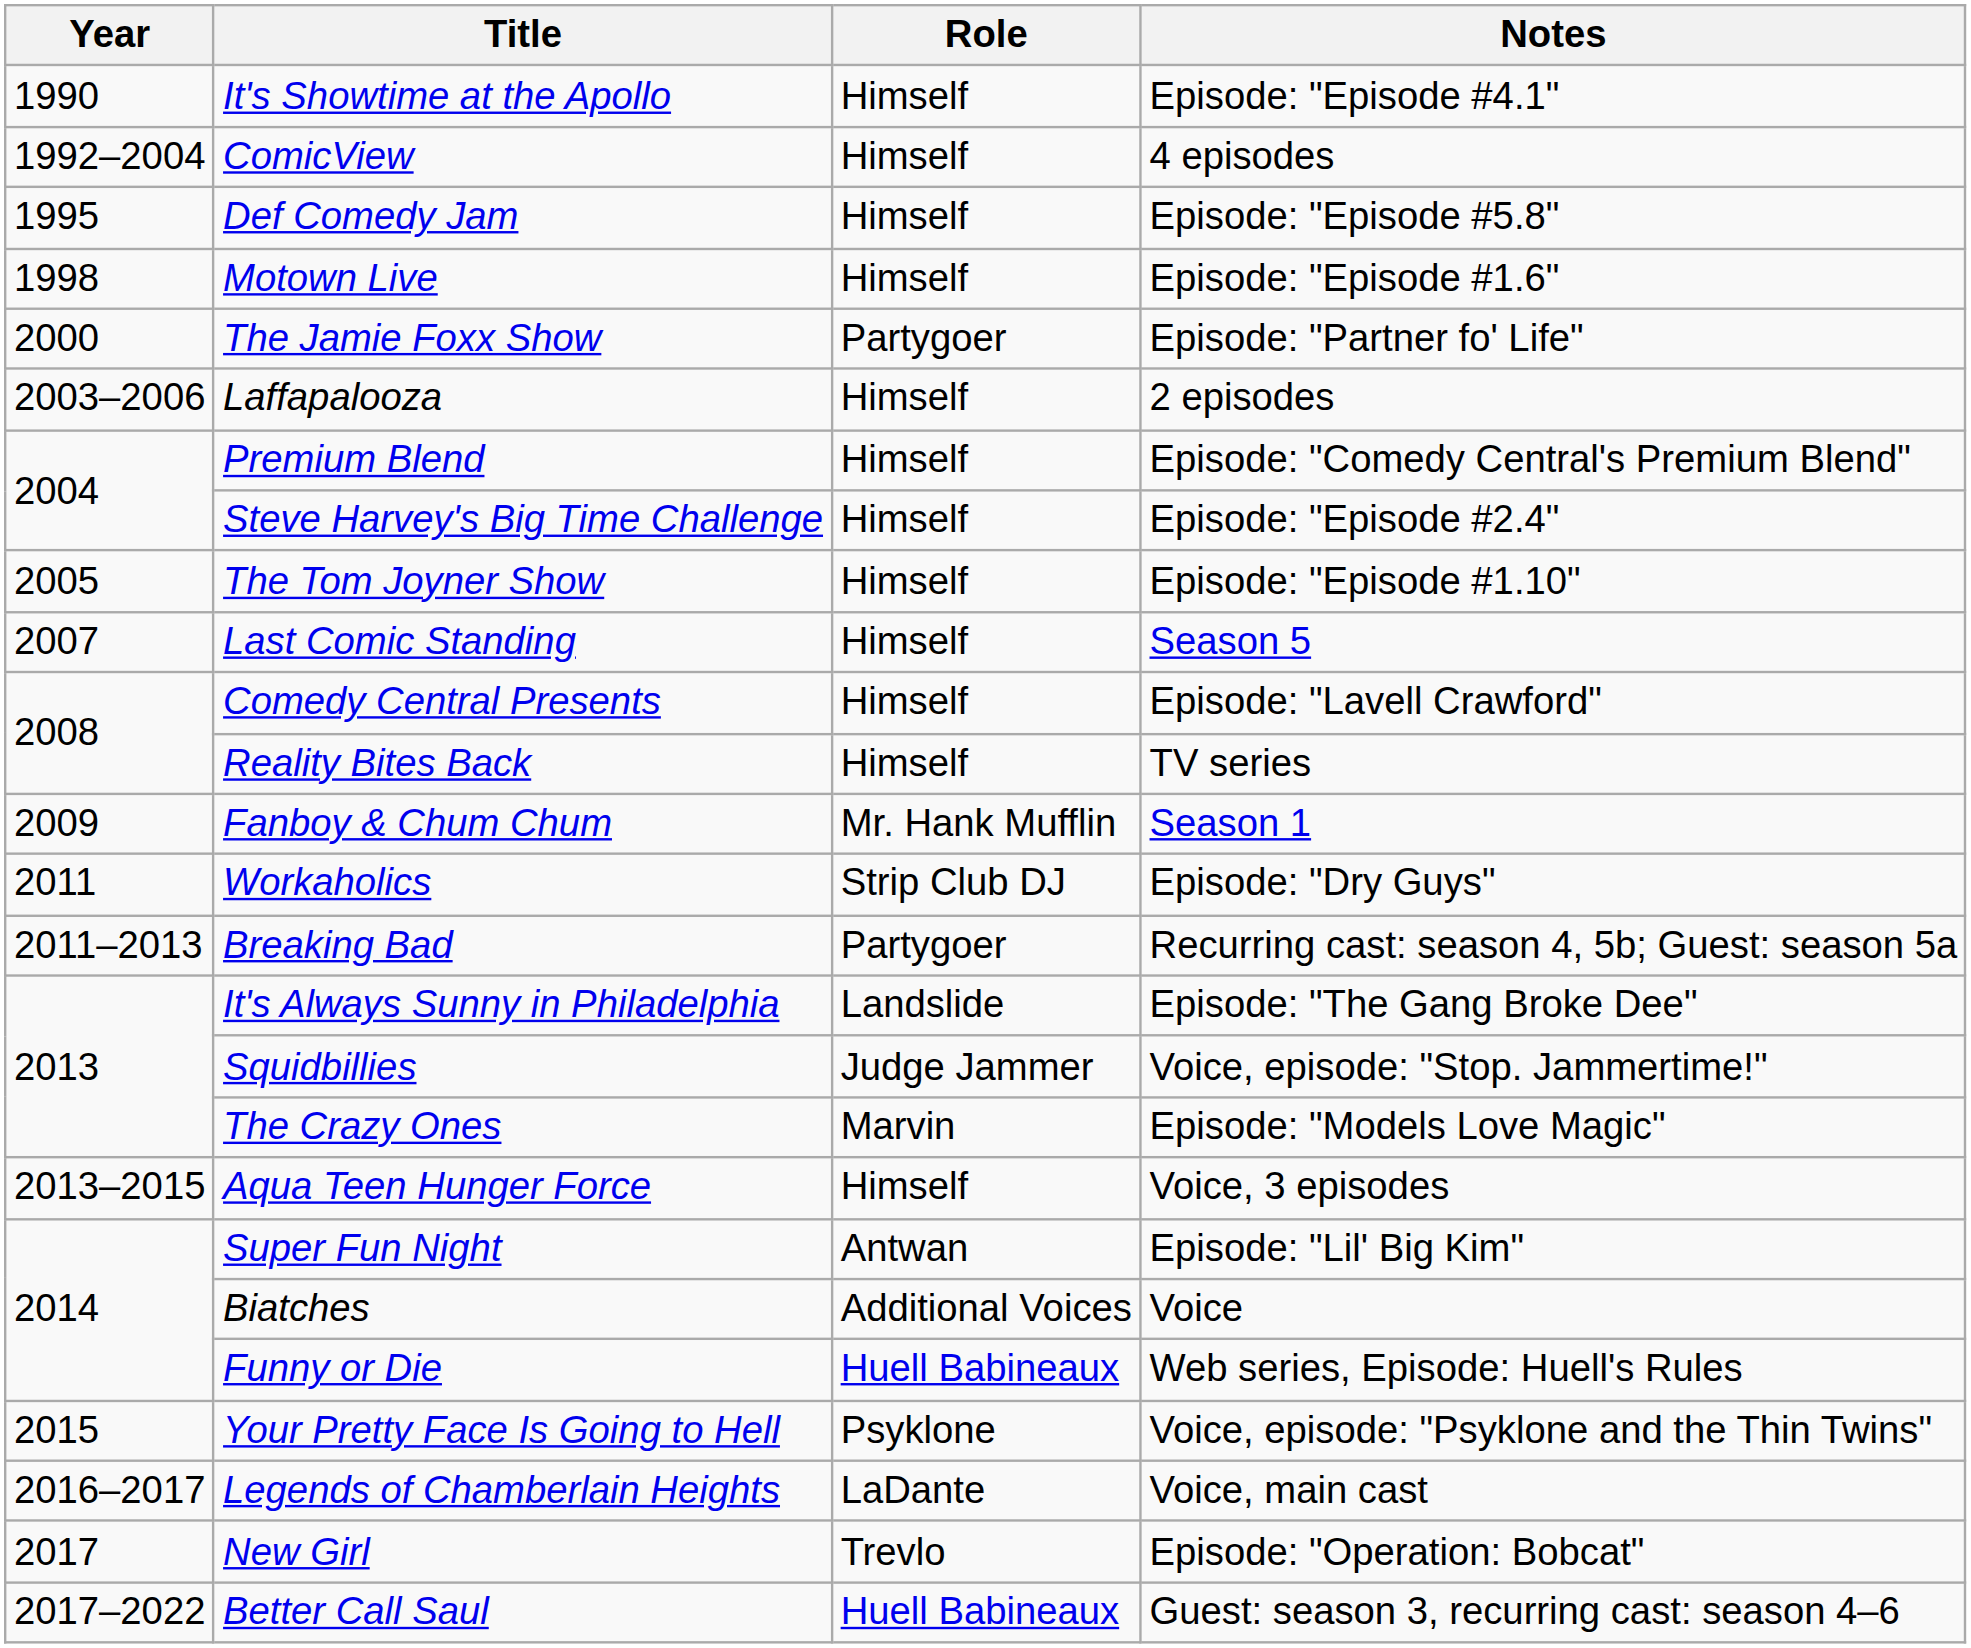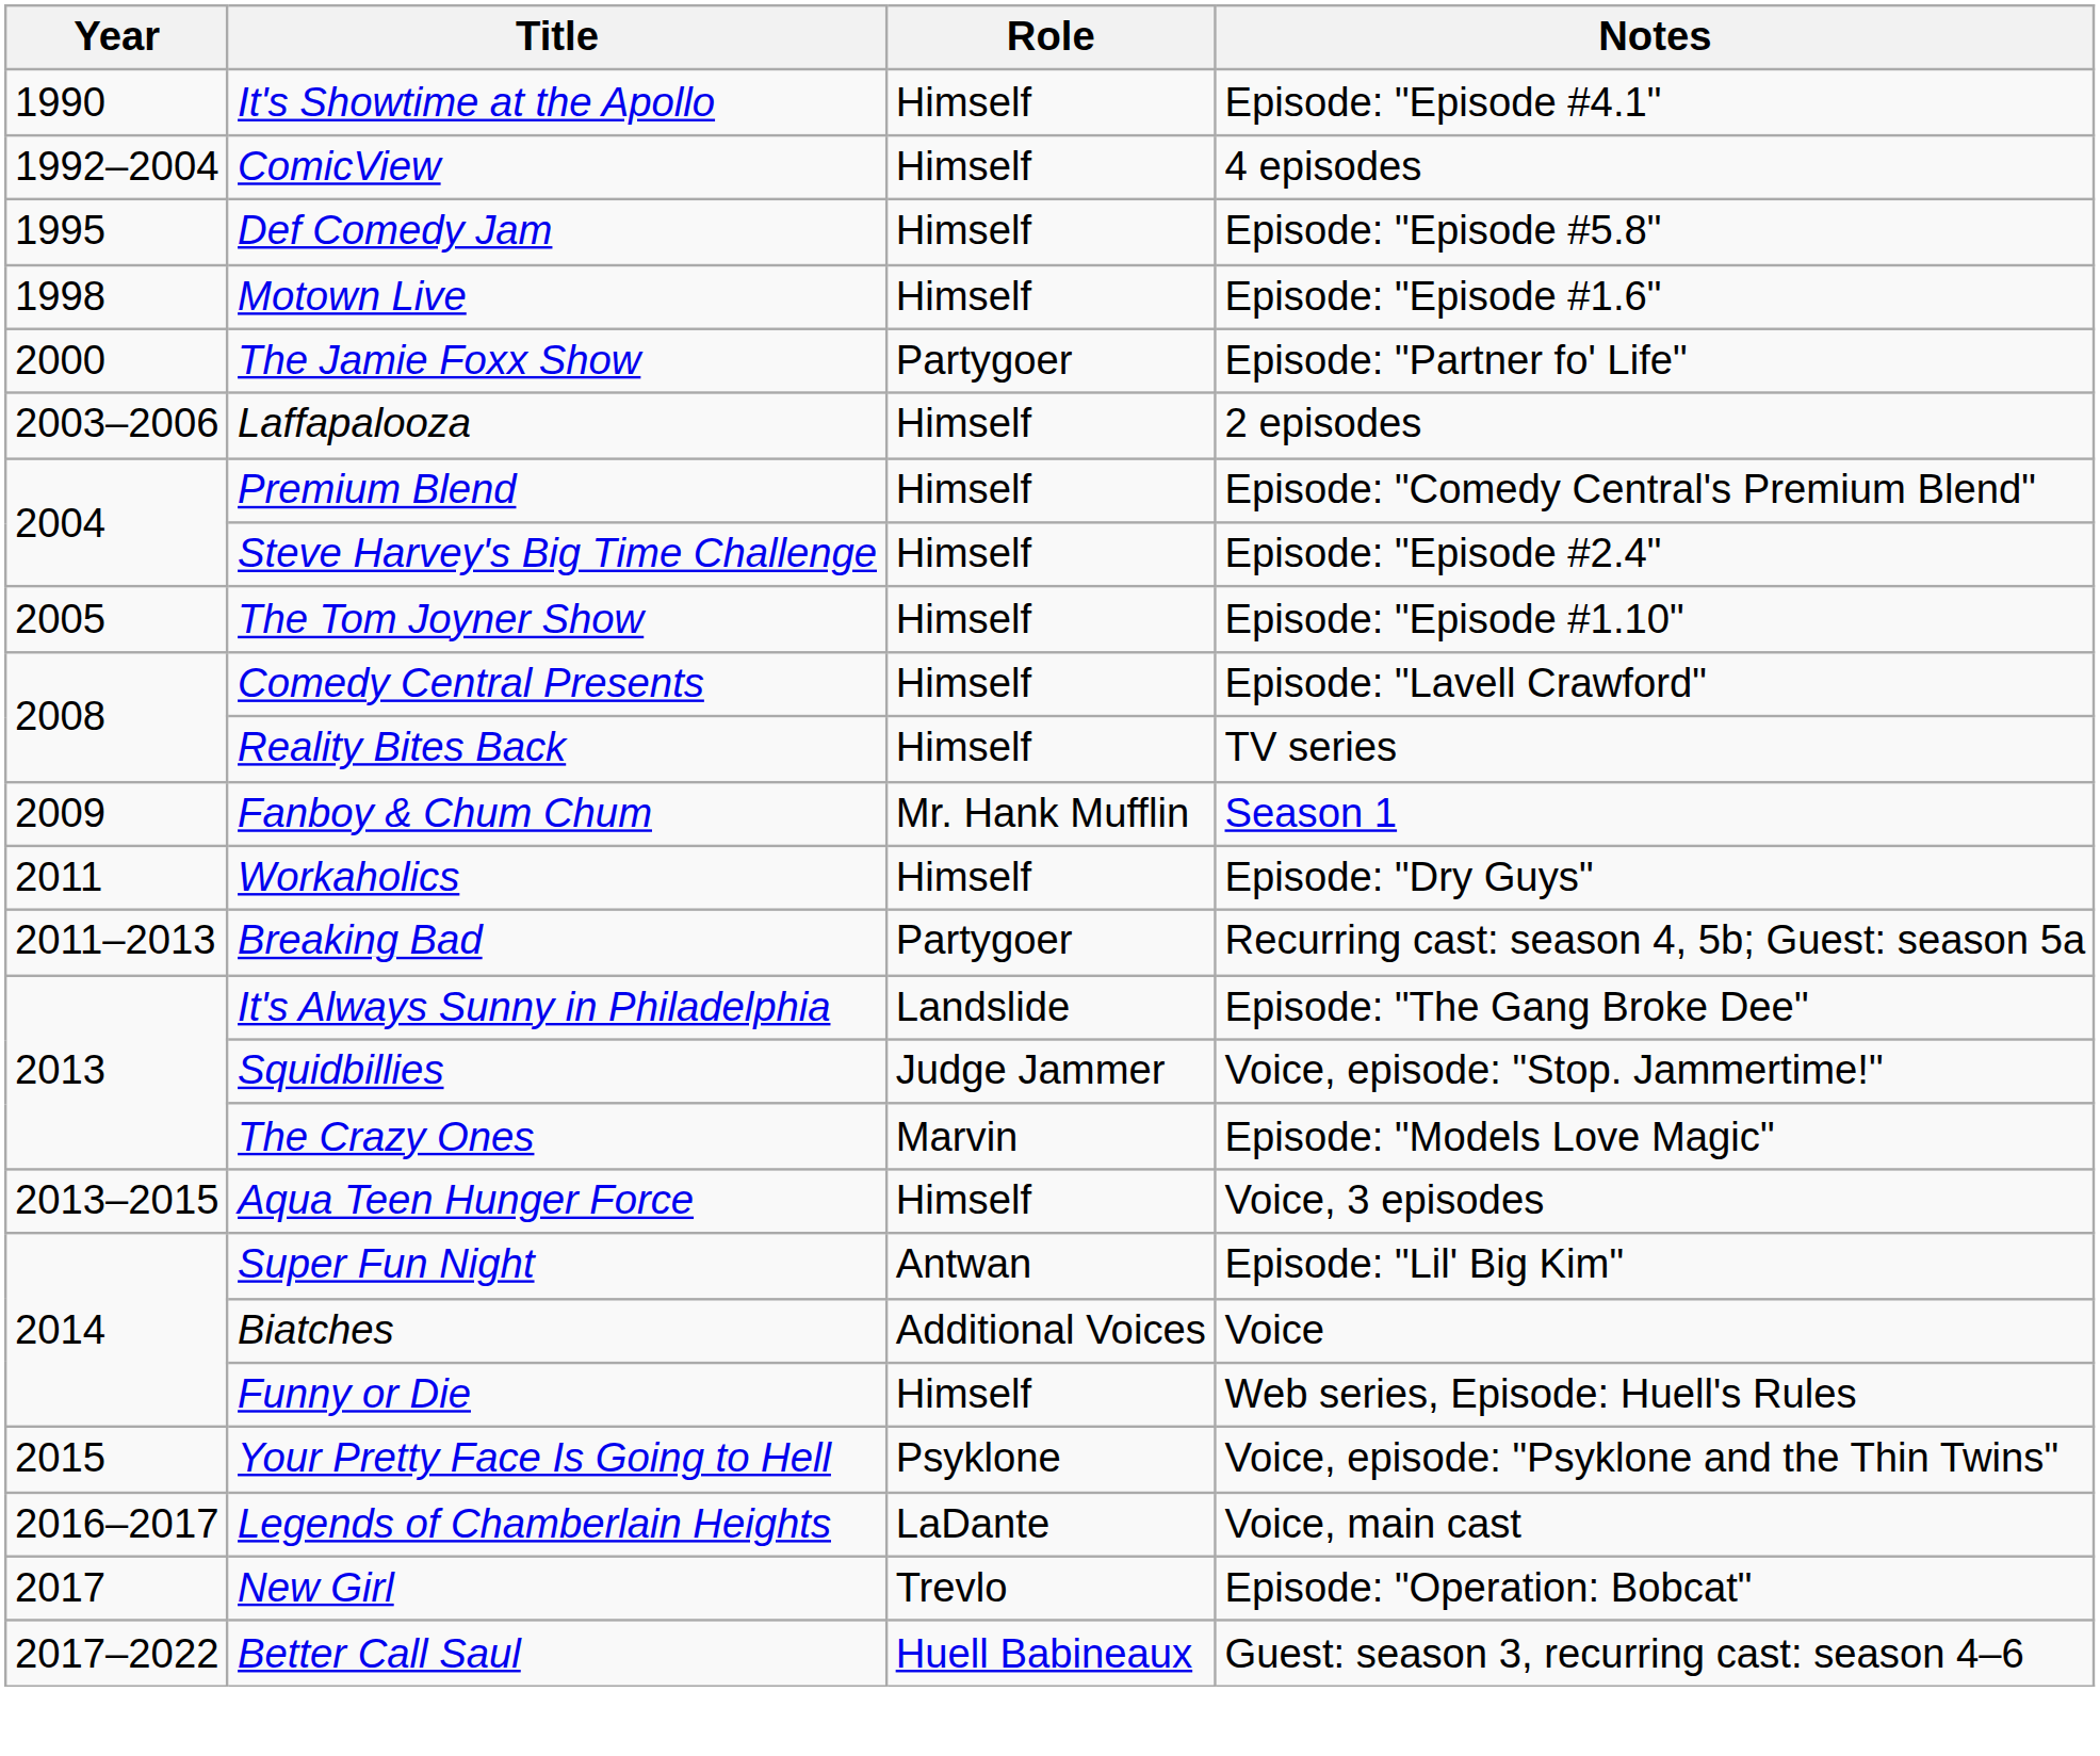 <table class="wikitable sortable">
 <tr>
 <th>Year</th>
 <th>Title</th>
 <th>Role</th>
 <th>Notes</th>
 </tr>
 <tr>
 <td>1990</td>
 <td><em><a href='#'>It's Showtime at the Apollo</a></em></td>
 <td>Himself</td>
 <td>Episode: "Episode #4.1"</td>
 </tr>
 <tr>
 <td>1992–2004</td>
 <td><em><a href='#'>ComicView</a></em></td>
 <td>Himself</td>
 <td>4 episodes</td>
 </tr>
 <tr>
 <td>1995</td>
 <td><em><a href='#'>Def Comedy Jam</a></em></td>
 <td>Himself</td>
 <td>Episode: "Episode #5.8"</td>
 </tr>
 <tr>
 <td>1998</td>
 <td><em><a href='#'>Motown Live</a></em></td>
 <td>Himself</td>
 <td>Episode: "Episode #1.6"</td>
 </tr>
 <tr>
 <td>2000</td>
 <td><em><a href='#'>The Jamie Foxx Show</a></em></td>
 <td>Partygoer</td>
 <td>Episode: "Partner fo' Life"</td>
 </tr>
 <tr>
 <td>2003–2006</td>
 <td><em>Laffapalooza</em></td>
 <td>Himself</td>
 <td>2 episodes</td>
 </tr>
 <tr>
 <td rowspan=2>2004</td>
 <td><em><a href='#'>Premium Blend</a></em></td>
 <td>Himself</td>
 <td>Episode: "Comedy Central's Premium Blend"</td>
 </tr>
 <tr>
 <td><em><a href='#'>Steve Harvey's Big Time Challenge</a></em></td>
 <td>Himself</td>
 <td>Episode: "Episode #2.4"</td>
 </tr>
 <tr>
 <td>2005</td>
 <td><em><a href='#'>The Tom Joyner Show</a></em></td>
 <td>Himself</td>
 <td>Episode: "Episode #1.10"</td>
 </tr>
 <tr>
-<td>2007</td>
-<td><em><a href='#'>Last Comic Standing</a></em></td>
-<td>Himself</td>
-<td><a href='#'>Season 5</a></td>
-</tr>
-<tr>
 <td rowspan=2>2008</td>
 <td><em><a href='#'>Comedy Central Presents</a></em></td>
 <td>Himself</td>
 <td>Episode: "Lavell Crawford"</td>
 </tr>
 <tr>
 <td><em><a href='#'>Reality Bites Back</a></em></td>
 <td>Himself</td>
 <td>TV series</td>
 </tr>
 <tr>
 <td>2009</td>
 <td><em><a href='#'>Fanboy & Chum Chum</a></em></td>
 <td>Mr. Hank Mufflin</td>
 <td><a href='#'>Season 1</a></td>
 </tr>
 <tr>
 <td>2011</td>
 <td><em><a href='#'>Workaholics</a></em></td>
-<td>Strip Club DJ</td>
+<td>Himself</td>
 <td>Episode: "Dry Guys"</td>
 </tr>
 <tr>
 <td>2011–2013</td>
 <td><em><a href='#'>Breaking Bad</a></em></td>
 <td>Partygoer</td>
 <td>Recurring cast: season 4, 5b; Guest: season 5a</td>
 </tr>
 <tr>
 <td rowspan=3>2013</td>
 <td><em><a href='#'>It's Always Sunny in Philadelphia</a></em></td>
 <td>Landslide</td>
 <td>Episode: "The Gang Broke Dee"</td>
 </tr>
 <tr>
 <td><em><a href='#'>Squidbillies</a></em></td>
 <td>Judge Jammer</td>
 <td>Voice, episode: "Stop. Jammertime!"</td>
 </tr>
 <tr>
 <td><em><a href='#'>The Crazy Ones</a></em></td>
 <td>Marvin</td>
 <td>Episode: "Models Love Magic"</td>
 </tr>
 <tr>
 <td>2013–2015</td>
 <td><em><a href='#'>Aqua Teen Hunger Force</a></em></td>
 <td>Himself</td>
 <td>Voice, 3 episodes</td>
 </tr>
 <tr>
 <td rowspan=3>2014</td>
 <td><em><a href='#'>Super Fun Night</a></em></td>
 <td>Antwan</td>
 <td>Episode: "Lil' Big Kim"</td>
 </tr>
 <tr>
 <td><em>Biatches</em></td>
 <td>Additional Voices</td>
 <td>Voice</td>
 </tr>
 <tr>
 <td><em><a href='#'>Funny or Die</a></em></td>
-<td><a href='#'>Huell Babineaux</a></td>
+<td>Himself</td>
 <td>Web series, Episode: Huell's Rules</td>
 </tr>
 <tr>
 <td>2015</td>
 <td><em><a href='#'>Your Pretty Face Is Going to Hell</a></em></td>
 <td>Psyklone</td>
 <td>Voice, episode: "Psyklone and the Thin Twins"</td>
 </tr>
 <tr>
 <td>2016–2017</td>
 <td><em><a href='#'>Legends of Chamberlain Heights</a></em></td>
 <td>LaDante</td>
 <td>Voice, main cast</td>
 </tr>
 <tr>
 <td>2017</td>
 <td><em><a href='#'>New Girl</a></em></td>
 <td>Trevlo</td>
 <td>Episode: "Operation: Bobcat"</td>
 </tr>
 <tr>
 <td>2017–2022</td>
 <td><em><a href='#'>Better Call Saul</a></em></td>
 <td><a href='#'>Huell Babineaux</a></td>
 <td>Guest: season 3, recurring cast: season 4–6</td>
 </tr>
 </table>
